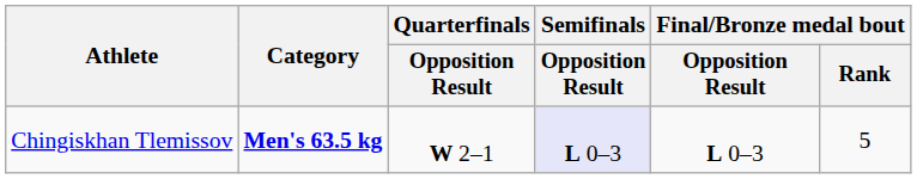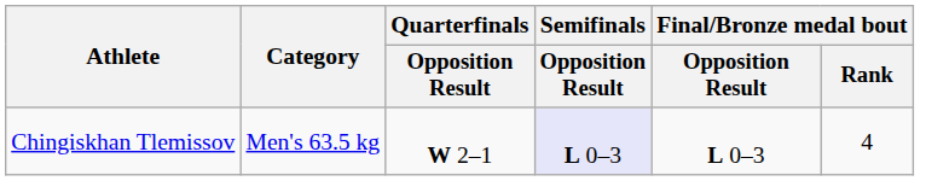 <table class="wikitable" style="text-align:center; font-size:90%">
 <tr>
 <th rowspan=2>Athlete</th>
 <th rowspan=2>Category</th>
 <th>Quarterfinals</th>
 <th>Semifinals</th>
 <th colspan=2>Final/Bronze medal bout</th>
 </tr>
 <tr style="font-size:95%">
 <th>Opposition<br>Result</th>
 <th>Opposition<br>Result</th>
 <th>Opposition<br>Result</th>
 <th>Rank</th>
 </tr>
 <tr>
 <td align=left><a href='#'>Chingiskhan Tlemissov</a></td>
-<td align=left><strong><a href='#'>Men's 63.5 kg</a></strong></td>
+<td align=left><a href='#'>Men's 63.5 kg</a></td>
 <td><br> <strong>W</strong> 2–1</td>
 <td style="background: lavender;"><br> <strong>L</strong> 0–3</td>
 <td><br> <strong>L</strong> 0–3</td>
-<td>5</td>
+<td>4</td>
 </tr>
 </table>
